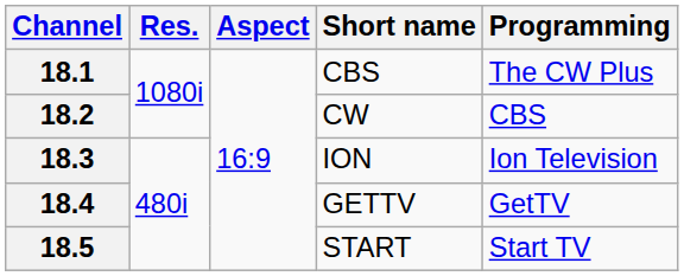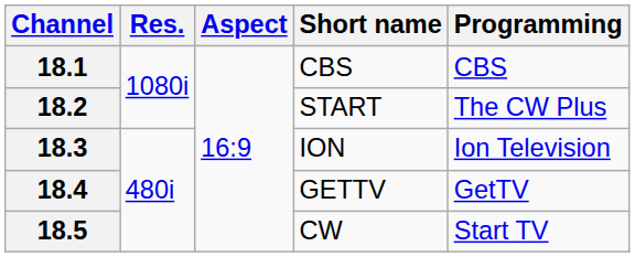 <table class="wikitable">
 <tr>
 <th scope = "col"><a href='#'>Channel</a></th>
 <th scope = "col"><a href='#'>Res.</a></th>
 <th scope = "col"><a href='#'>Aspect</a></th>
 <th scope = "col">Short name</th>
 <th scope = "col">Programming</th>
 </tr>
 <tr>
 <th scope = "row">18.1</th>
 <td rowspan="2"><a href='#'>1080i</a></td>
 <td rowspan="5"><a href='#'>16:9</a></td>
 <td>CBS</td>
-<td><a href='#'>The CW Plus</a></td>
+<td><a href='#'>CBS</a></td>
 </tr>
 <tr>
 <th scope = "row">18.2</th>
-<td>CW</td>
-<td><a href='#'>CBS</a></td>
+<td>START</td>
+<td><a href='#'>The CW Plus</a></td>
 </tr>
 <tr>
 <th scope = "row">18.3</th>
 <td rowspan="3"><a href='#'>480i</a></td>
 <td>ION</td>
 <td><a href='#'>Ion Television</a></td>
 </tr>
 <tr>
 <th scope = "row">18.4</th>
 <td>GETTV</td>
 <td><a href='#'>GetTV</a></td>
 </tr>
 <tr>
 <th scope = "row">18.5</th>
-<td>START</td>
+<td>CW</td>
 <td><a href='#'>Start TV</a></td>
 </tr>
 </table>
